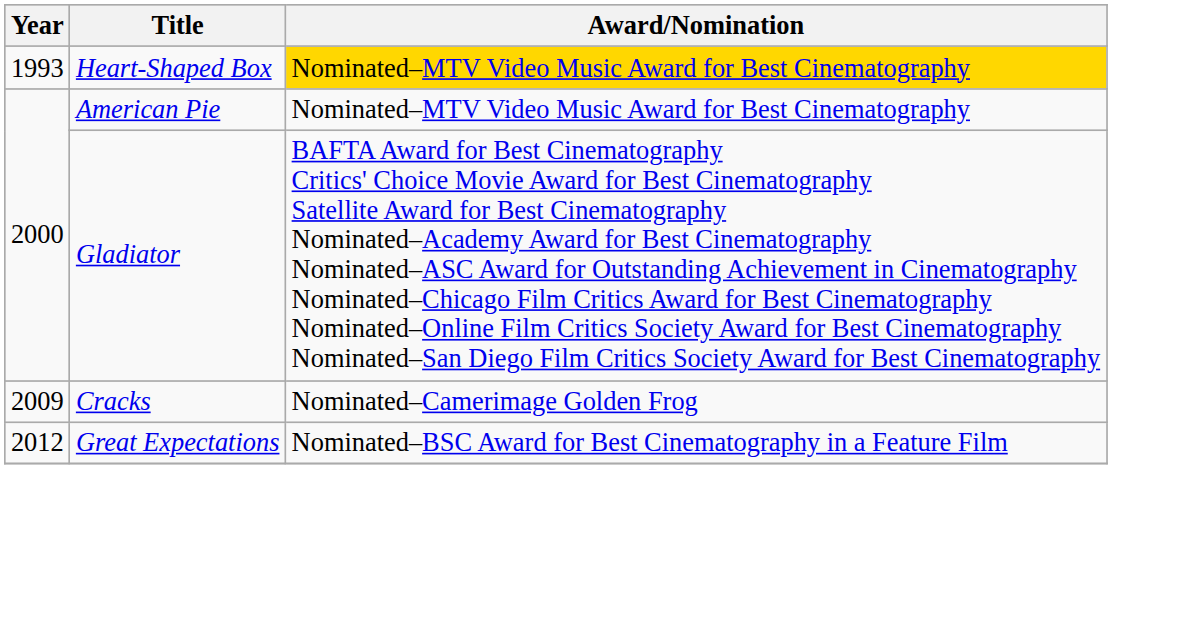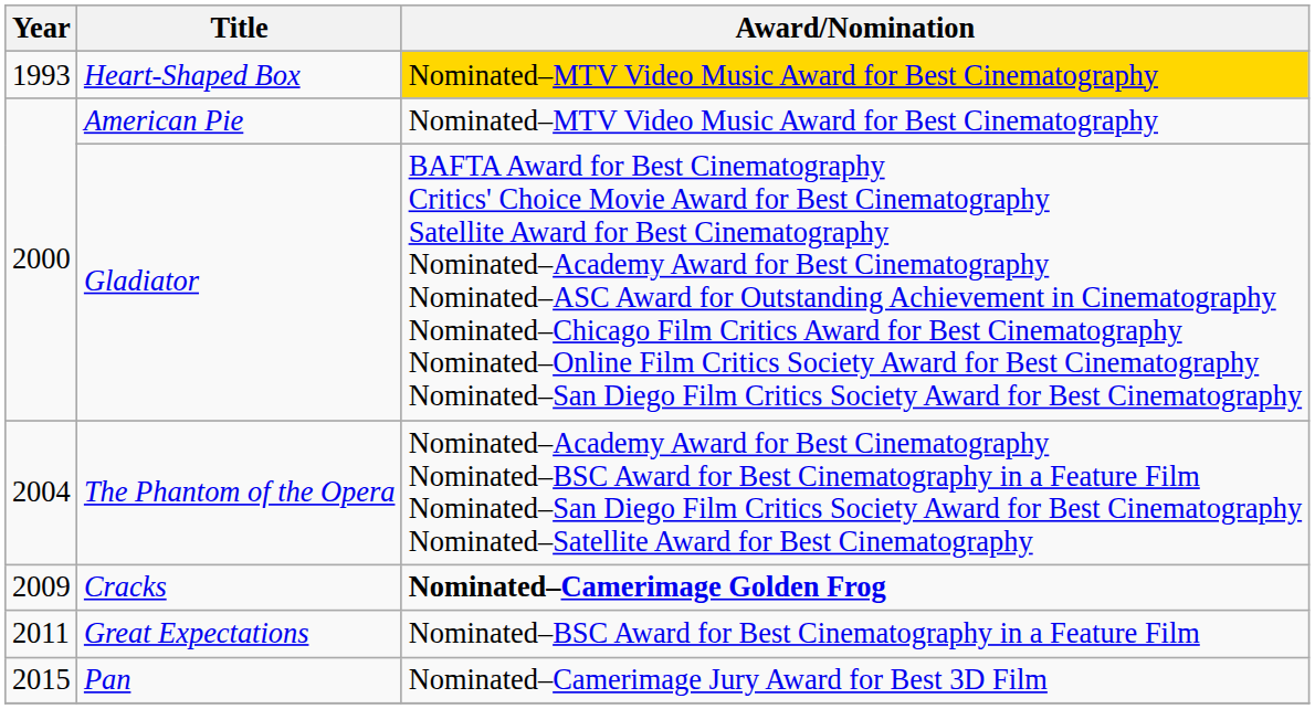 <table class="wikitable">
 <tr>
 <th>Year</th>
 <th>Title</th>
 <th>Award/Nomination</th>
 </tr>
 <tr>
 <td>1993</td>
 <td><em><a href='#'>Heart-Shaped Box</a></em></td>
 <td style="background: gold;">Nominated–<a href='#'>MTV Video Music Award for Best Cinematography</a></td>
 </tr>
 <tr>
 <td rowspan=2>2000</td>
 <td><em><a href='#'>American Pie</a></em></td>
 <td>Nominated–<a href='#'>MTV Video Music Award for Best Cinematography</a></td>
 </tr>
 <tr>
 <td><em><a href='#'>Gladiator</a></em></td>
 <td><a href='#'>BAFTA Award for Best Cinematography</a><br><a href='#'>Critics' Choice Movie Award for Best Cinematography</a><br><a href='#'>Satellite Award for Best Cinematography</a><br>Nominated–<a href='#'>Academy Award for Best Cinematography</a><br>Nominated–<a href='#'>ASC Award for Outstanding Achievement in Cinematography</a><br>Nominated–<a href='#'>Chicago Film Critics Award for Best Cinematography</a><br>Nominated–<a href='#'>Online Film Critics Society Award for Best Cinematography</a><br>Nominated–<a href='#'>San Diego Film Critics Society Award for Best Cinematography</a></td>
 </tr>
 <tr>
+<td>2004</td>
+<td><em><a href='#'>The Phantom of the Opera</a></em></td>
+<td>Nominated–<a href='#'>Academy Award for Best Cinematography</a><br>Nominated–<a href='#'>BSC Award for Best Cinematography in a Feature Film</a><br>Nominated–<a href='#'>San Diego Film Critics Society Award for Best Cinematography</a><br>Nominated–<a href='#'>Satellite Award for Best Cinematography</a></td>
+</tr>
+<tr>
 <td>2009</td>
 <td><em><a href='#'>Cracks</a></em></td>
-<td>Nominated–<a href='#'>Camerimage Golden Frog</a></td>
+<td><strong>Nominated–<a href='#'>Camerimage Golden Frog</a></strong></td>
 </tr>
 <tr>
-<td>2012</td>
+<td>2011</td>
 <td><em><a href='#'>Great Expectations</a></em></td>
 <td>Nominated–<a href='#'>BSC Award for Best Cinematography in a Feature Film</a></td>
 </tr>
 <tr>
+<td>2015</td>
+<td><em><a href='#'>Pan</a></em></td>
+<td>Nominated–<a href='#'>Camerimage Jury Award for Best 3D Film</a></td>
+</tr>
+<tr>
 </tr>
 </table>
